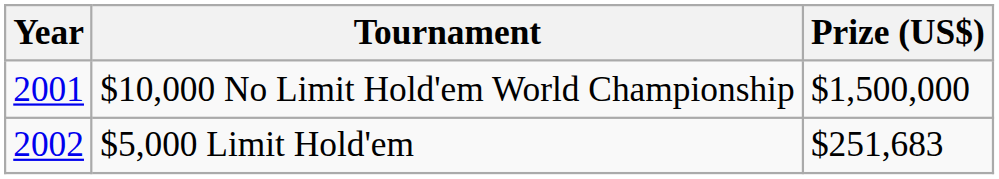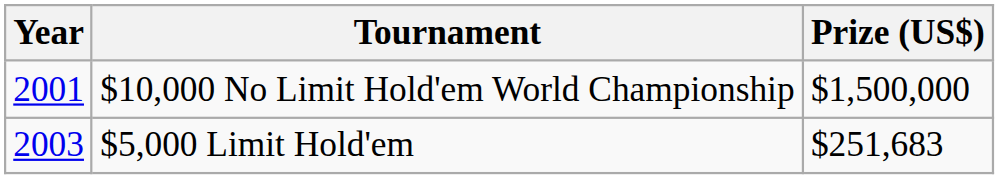 <table class="wikitable">
 <tr>
 <th>Year</th>
 <th>Tournament</th>
 <th>Prize (US$)</th>
 </tr>
 <tr>
 <td><a href='#'>2001</a></td>
 <td>$10,000 No Limit Hold'em World Championship</td>
 <td>$1,500,000</td>
 </tr>
 <tr>
-<td><a href='#'>2002</a></td>
+<td><a href='#'>2003</a></td>
 <td>$5,000 Limit Hold'em</td>
 <td>$251,683</td>
 </tr>
 </table>
